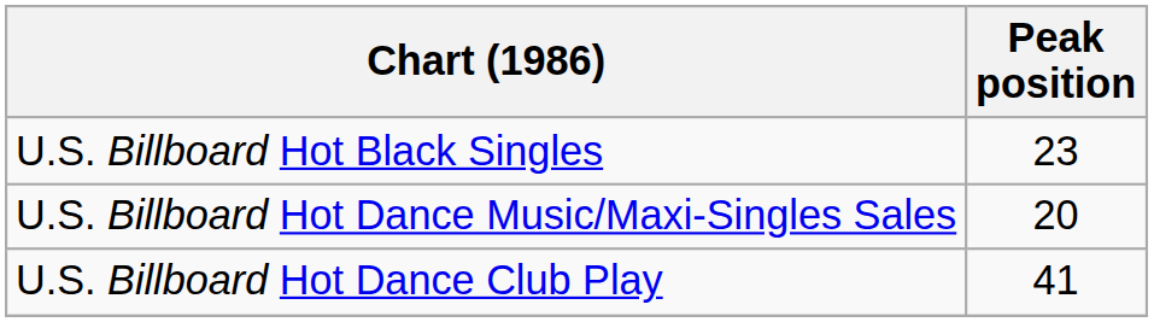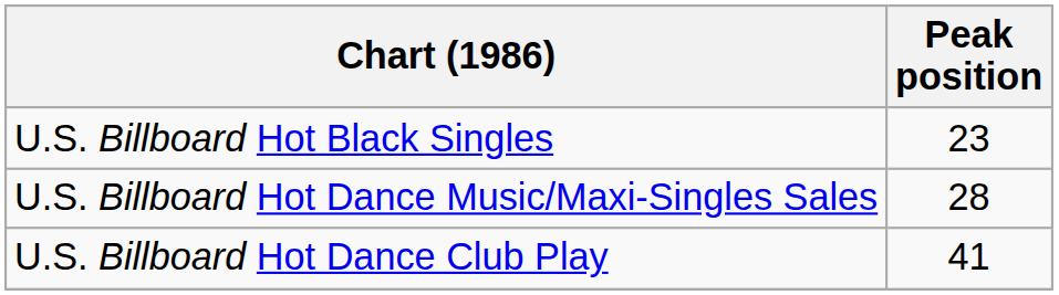 <table class="wikitable">
 <tr>
 <th>Chart (1986)</th>
 <th>Peak<br>position</th>
 </tr>
 <tr>
 <td>U.S. <em>Billboard</em> <a href='#'>Hot Black Singles</a></td>
 <td align="center">23</td>
 </tr>
 <tr>
 <td>U.S. <em>Billboard</em> <a href='#'>Hot Dance Music/Maxi-Singles Sales</a></td>
-<td align="center">20</td>
+<td align="center">28</td>
 </tr>
 <tr>
 <td>U.S. <em>Billboard</em> <a href='#'>Hot Dance Club Play</a></td>
 <td align="center">41</td>
 </tr>
 <tr>
 </tr>
 </table>
